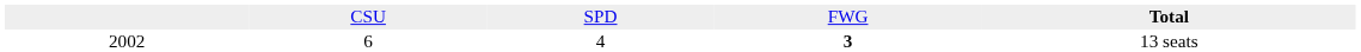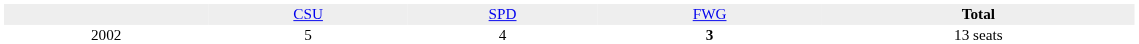 <table border="0" cellpadding="2" cellspacing="0" width="60%">
 <tr bgcolor="#eeeeee" align="center">
 <td></td>
 <td><a href='#'>CSU</a></td>
 <td><a href='#'>SPD</a></td>
 <td><a href='#'>FWG</a></td>
 <td><strong>Total</strong></td>
 </tr>
 <tr align="center">
 <td>2002</td>
-<td>6</td>
+<td>5</td>
 <td>4</td>
 <td><strong>3</strong></td>
 <td>13 seats</td>
 </tr>
 </table>
